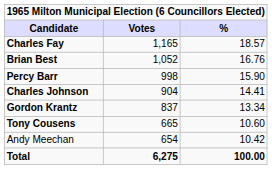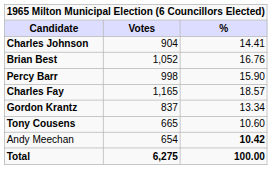 <table class="wikitable sortable">
 <tr>
 <td colspan="3" style="text-align:center;"><strong>1965 Milton Municipal Election (6 Councillors Elected)</strong></td>
 </tr>
 <tr>
 <th style="background:#ddf; width:150px;">Candidate</th>
 <th style="background:#ddf;">Votes</th>
 <th style="background:#ddf;">%</th>
 </tr>
 <tr>
-<td><strong>Charles Fay</strong></td>
-<td align=right>1,165</td>
-<td align=right>18.57</td>
+<td><strong>Charles Johnson</strong></td>
+<td align=right>904</td>
+<td align=right>14.41</td>
 </tr>
 <tr>
 <td><strong>Brian Best</strong></td>
 <td align=right>1,052</td>
 <td align=right>16.76</td>
 </tr>
 <tr>
 <td><strong>Percy Barr</strong></td>
 <td align=right>998</td>
 <td align=right>15.90</td>
 </tr>
 <tr>
-<td><strong>Charles Johnson</strong></td>
-<td align=right>904</td>
-<td align=right>14.41</td>
+<td><strong>Charles Fay</strong></td>
+<td align=right>1,165</td>
+<td align=right>18.57</td>
 </tr>
 <tr>
 <td><strong>Gordon Krantz</strong></td>
 <td align=right>837</td>
 <td align=right>13.34</td>
 </tr>
 <tr>
 <td><strong>Tony Cousens</strong></td>
 <td align=right>665</td>
 <td align=right>10.60</td>
 </tr>
 <tr>
 <td>Andy Meechan</td>
 <td align=right>654</td>
-<td align=right>10.42</td>
+<td align=right><strong>10.42</strong></td>
 </tr>
 <tr>
 <td><strong>Total</strong></td>
 <td align=right><strong>6,275</strong></td>
 <td align=right><strong>100.00</strong></td>
 </tr>
 </table>
